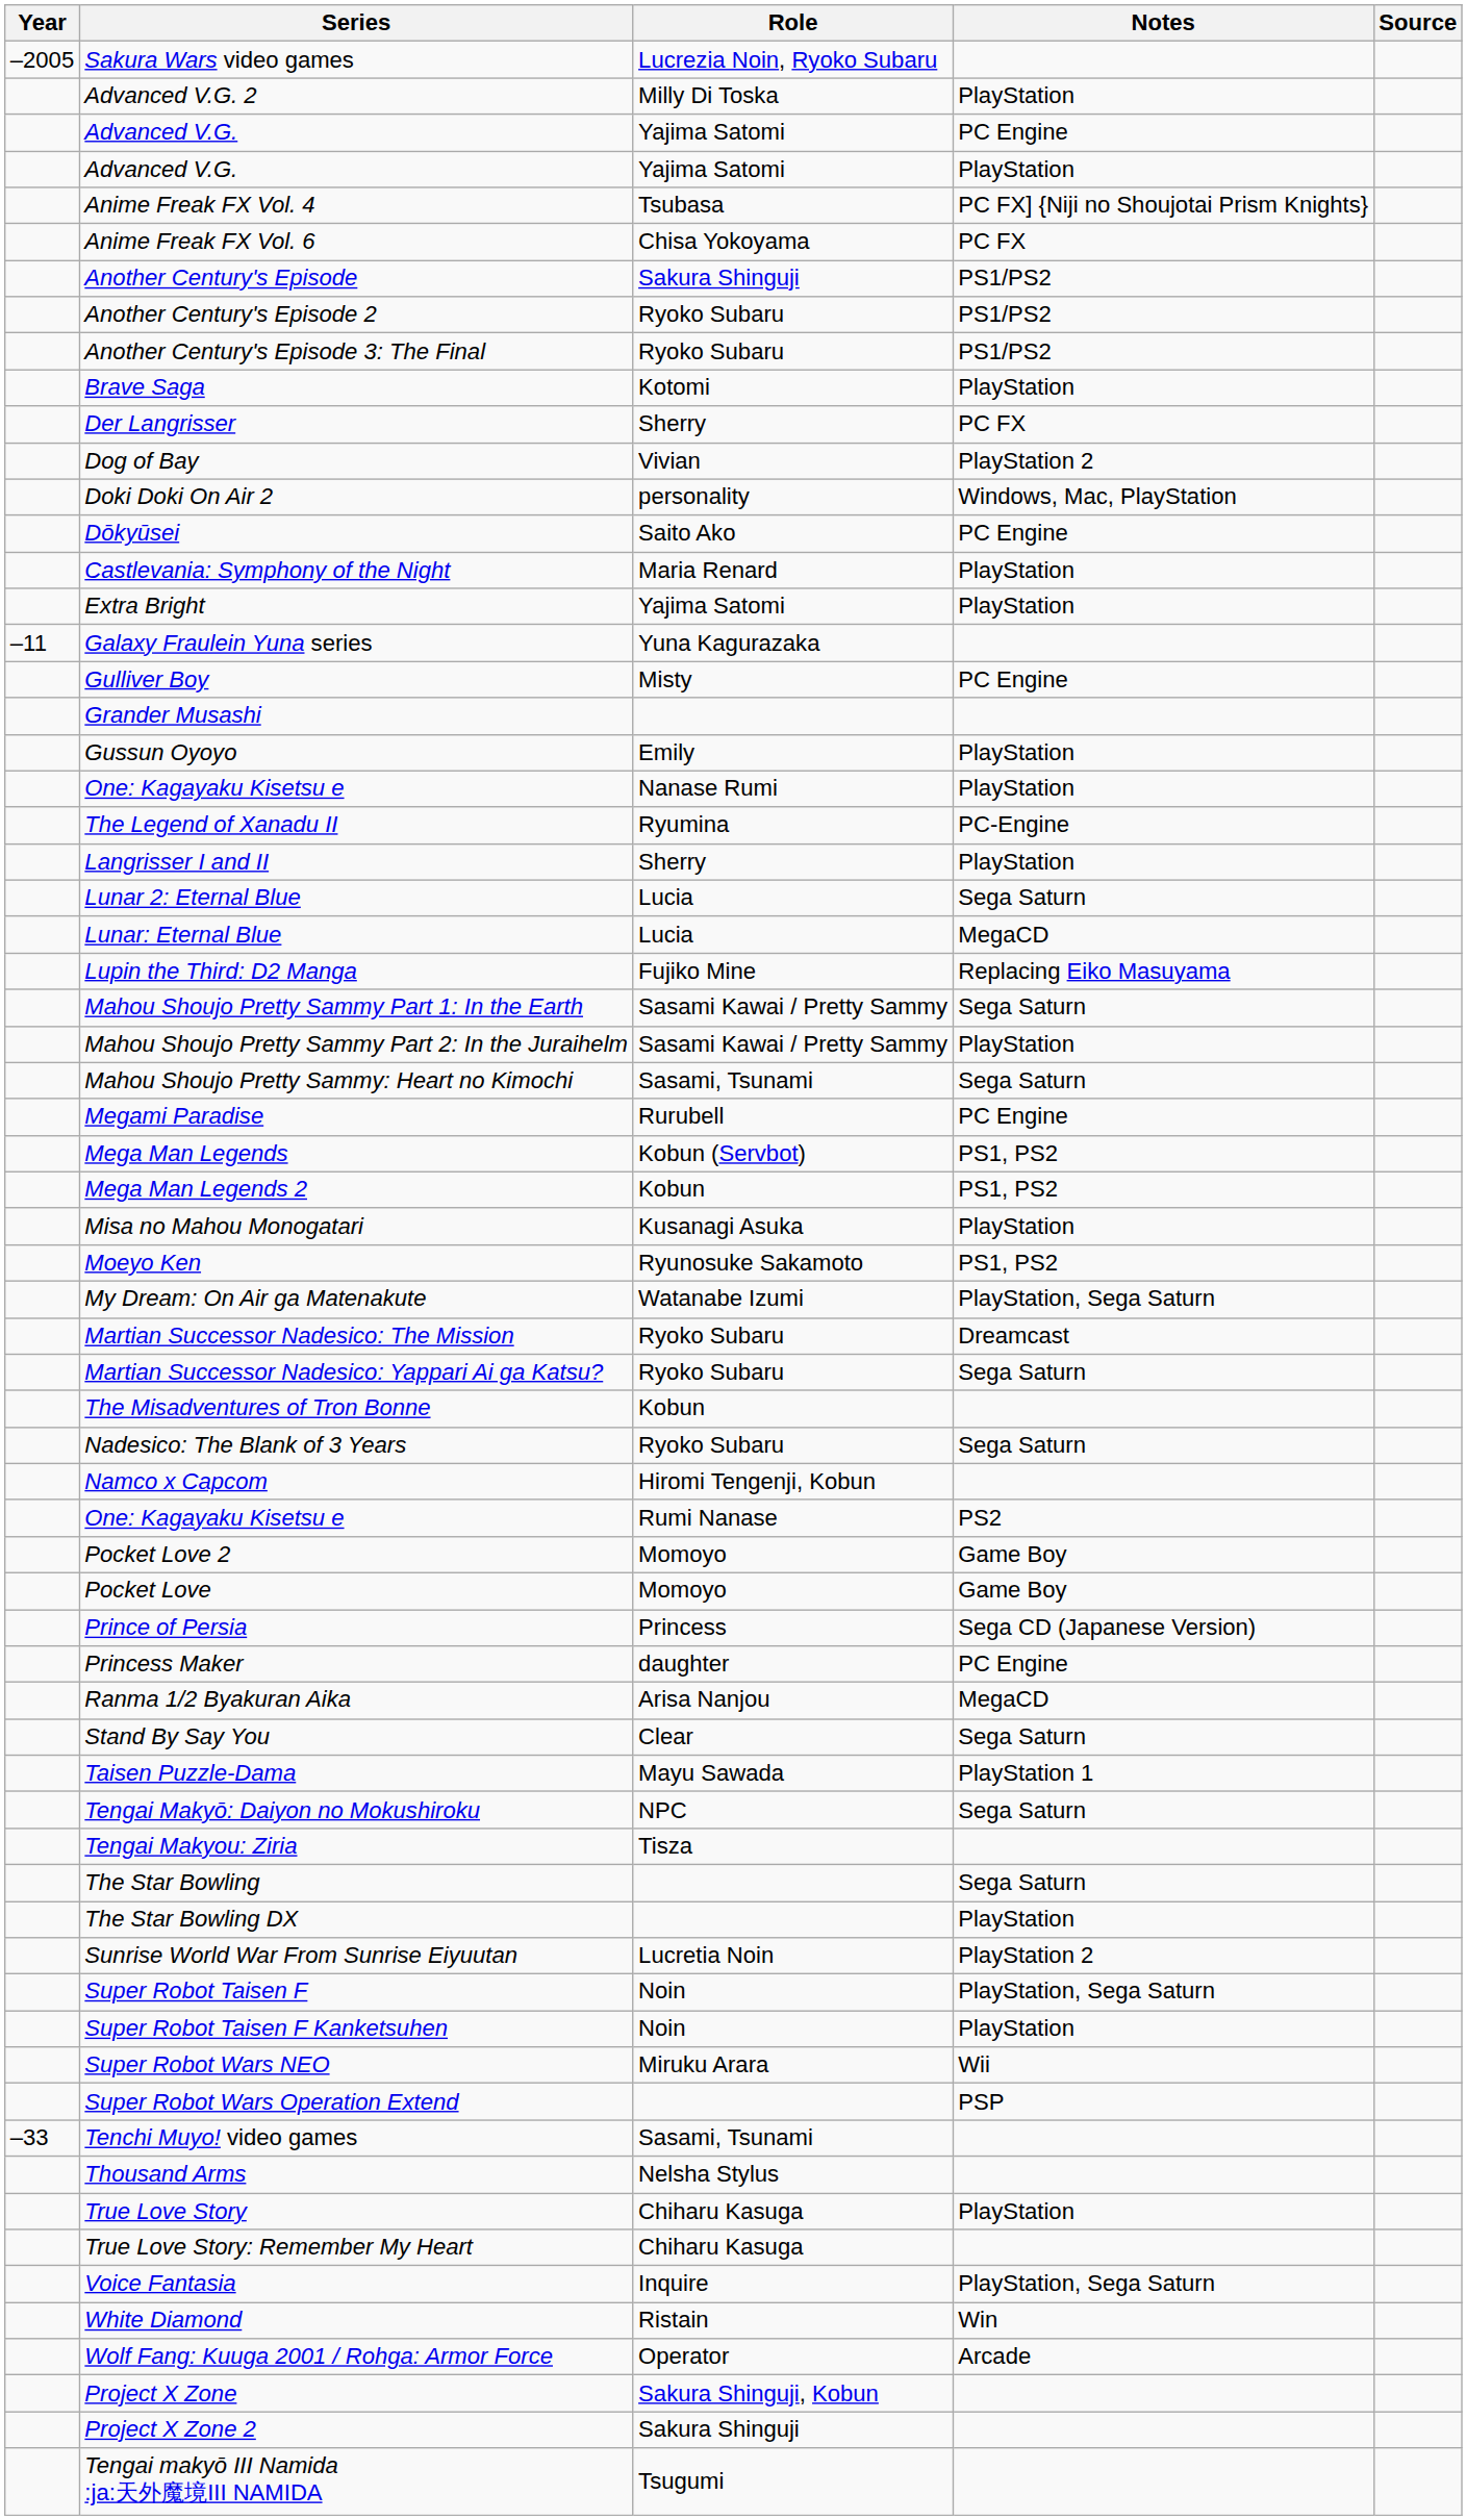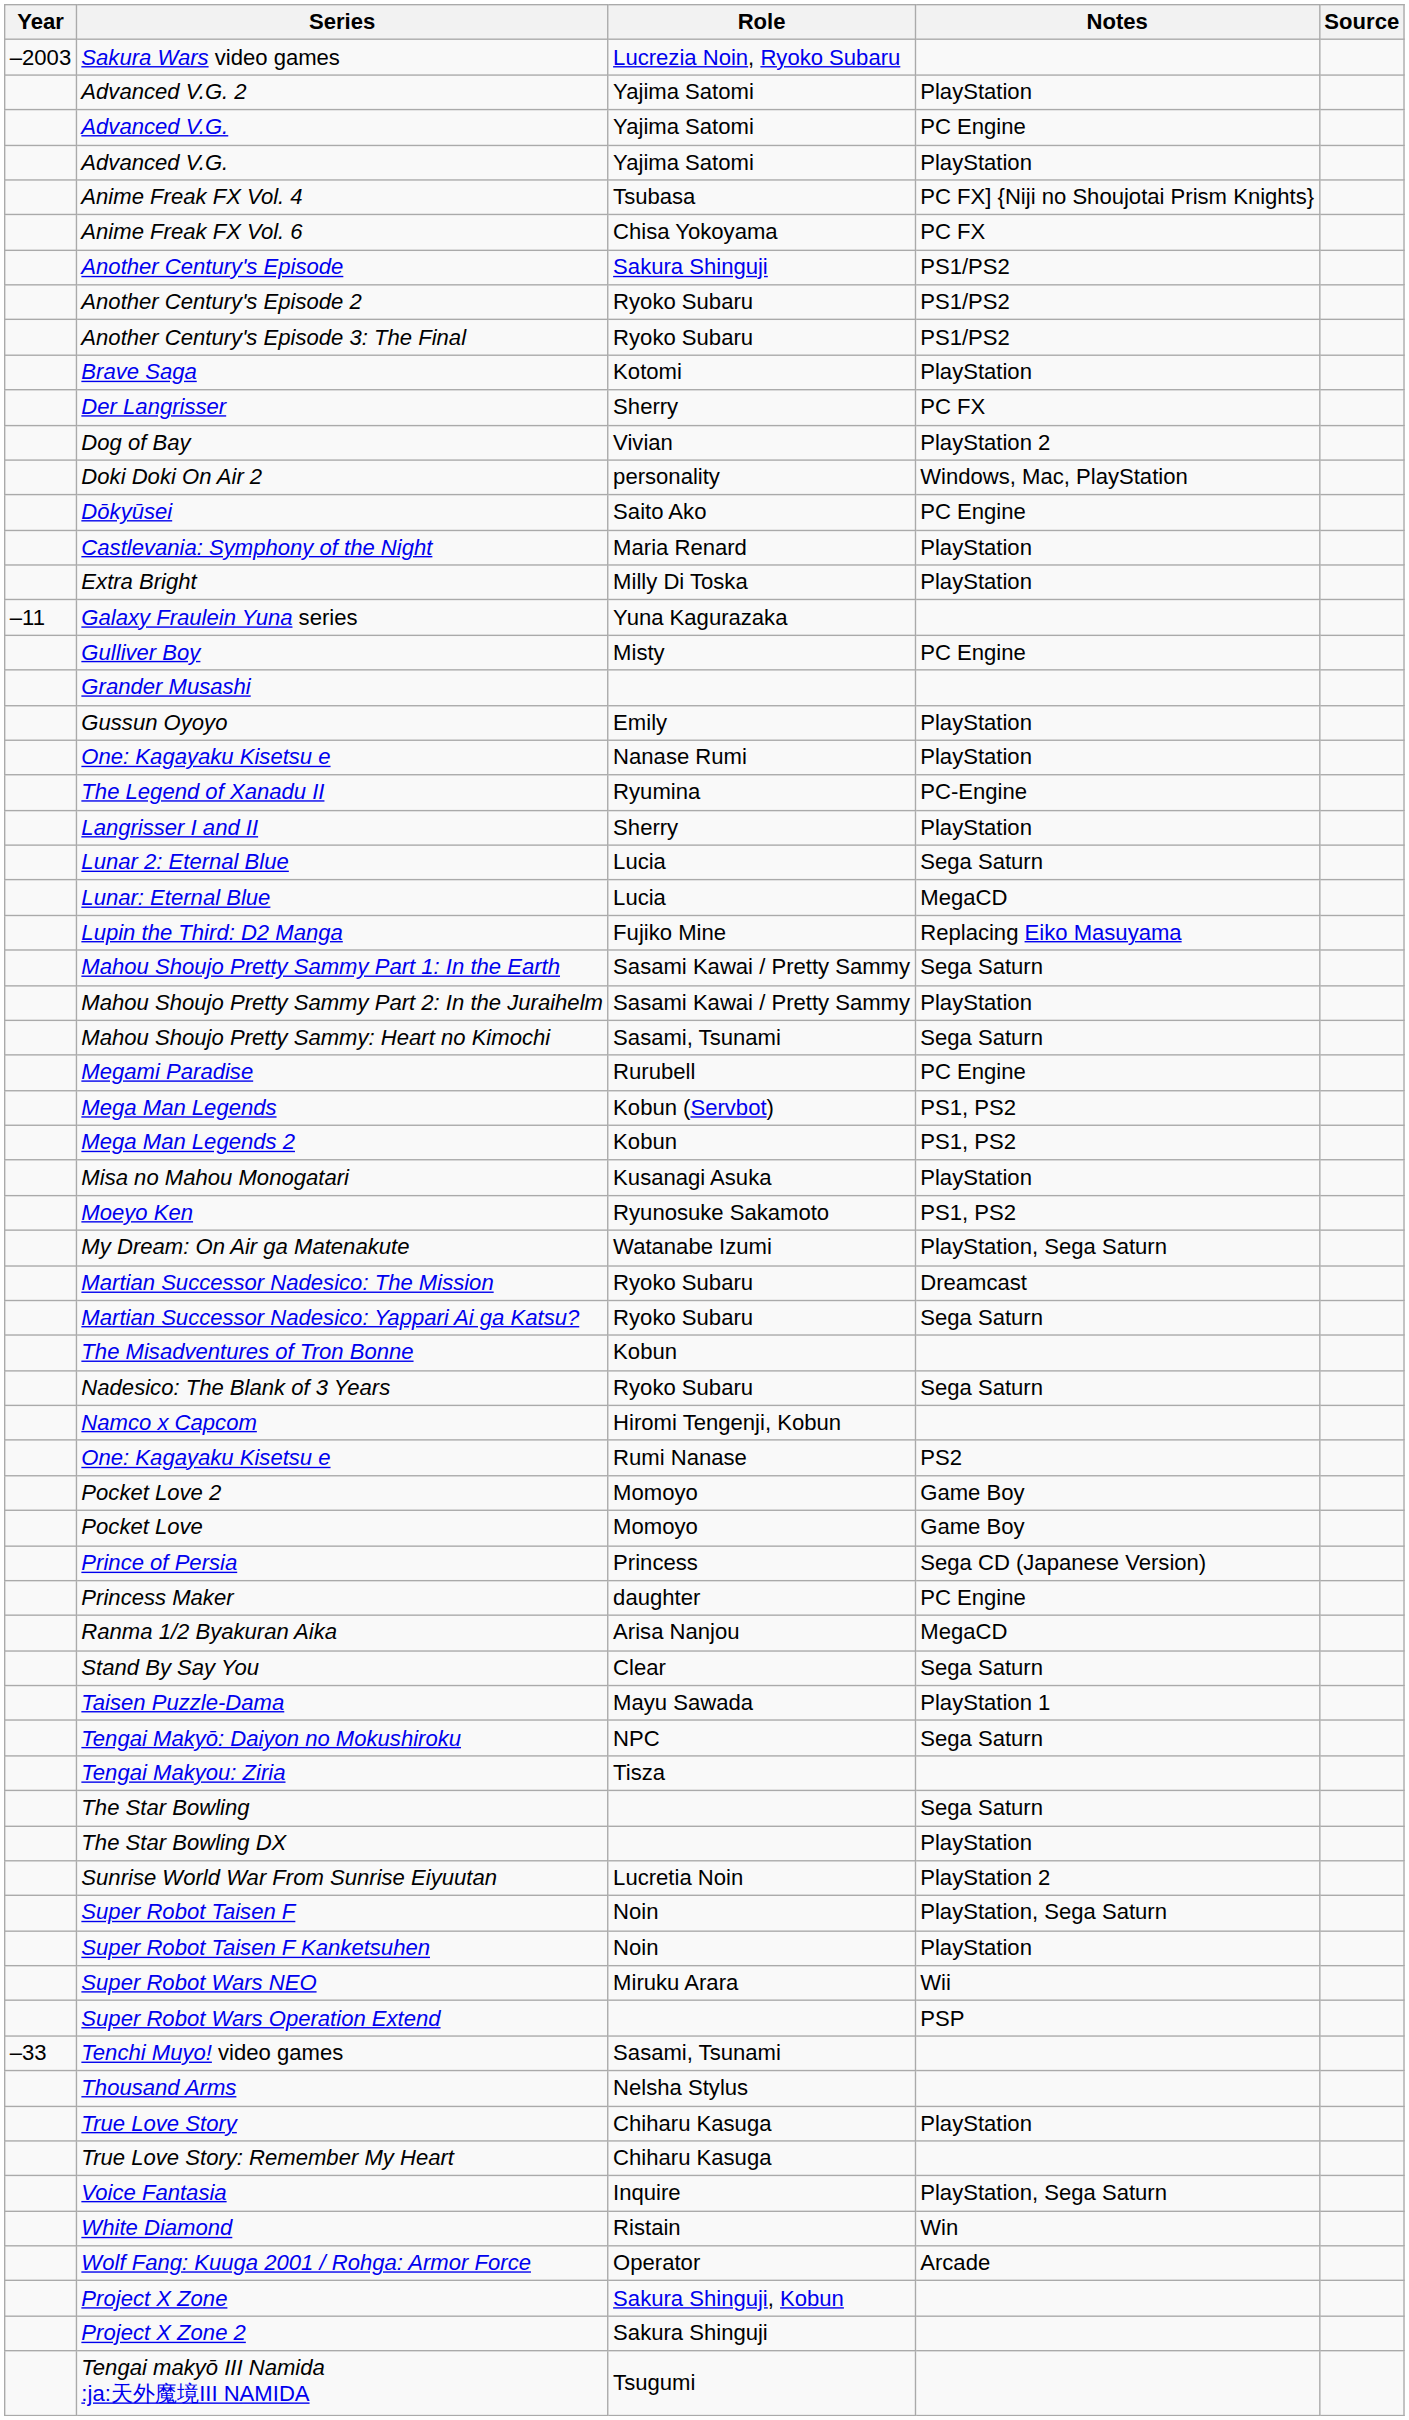 <table class="wikitable sortable plainrowheaders">
 <tr>
 <th>Year</th>
 <th>Series</th>
 <th>Role</th>
 <th class="unsortable">Notes</th>
 <th class="unsortable">Source</th>
 </tr>
 <tr>
-<td>–2005</td>
+<td>–2003</td>
 <td><em><a href='#'>Sakura Wars</a></em> video games</td>
 <td><a href='#'>Lucrezia Noin</a>, <a href='#'>Ryoko Subaru</a></td>
 <td></td>
 <td></td>
 </tr>
 <tr>
 <td></td>
 <td><em>Advanced V.G. 2</em></td>
-<td>Milly Di Toska</td>
+<td>Yajima Satomi</td>
 <td>PlayStation</td>
 <td></td>
 </tr>
 <tr>
 <td></td>
 <td><em><a href='#'>Advanced V.G.</a></em></td>
 <td>Yajima Satomi</td>
 <td>PC Engine</td>
 <td></td>
 </tr>
 <tr>
 <td></td>
 <td><em>Advanced V.G.</em></td>
 <td>Yajima Satomi</td>
 <td>PlayStation</td>
 <td></td>
 </tr>
 <tr>
 <td></td>
 <td><em>Anime Freak FX Vol. 4</em></td>
 <td>Tsubasa</td>
 <td>PC FX] {Niji no Shoujotai Prism Knights}</td>
 <td></td>
 </tr>
 <tr>
 <td></td>
 <td><em>Anime Freak FX Vol. 6</em></td>
 <td>Chisa Yokoyama</td>
 <td>PC FX</td>
 <td></td>
 </tr>
 <tr>
 <td></td>
 <td><em><a href='#'>Another Century's Episode</a></em></td>
 <td><a href='#'>Sakura Shinguji</a></td>
 <td>PS1/PS2</td>
 <td></td>
 </tr>
 <tr>
 <td></td>
 <td><em>Another Century's Episode 2</em></td>
 <td>Ryoko Subaru</td>
 <td>PS1/PS2</td>
 <td></td>
 </tr>
 <tr>
 <td></td>
 <td><em>Another Century's Episode 3: The Final</em></td>
 <td>Ryoko Subaru</td>
 <td>PS1/PS2</td>
 <td></td>
 </tr>
 <tr>
 <td></td>
 <td><em><a href='#'>Brave Saga</a></em></td>
 <td>Kotomi</td>
 <td>PlayStation</td>
 <td></td>
 </tr>
 <tr>
 <td></td>
 <td><em><a href='#'>Der Langrisser</a></em></td>
 <td>Sherry</td>
 <td>PC FX</td>
 <td></td>
 </tr>
 <tr>
 <td></td>
 <td><em>Dog of Bay</em></td>
 <td>Vivian</td>
 <td>PlayStation 2</td>
 <td></td>
 </tr>
 <tr>
 <td></td>
 <td><em>Doki Doki On Air 2</em></td>
 <td>personality</td>
 <td>Windows, Mac, PlayStation</td>
 <td></td>
 </tr>
 <tr>
 <td></td>
 <td><em><a href='#'>Dōkyūsei</a></em></td>
 <td>Saito Ako</td>
 <td>PC Engine</td>
 <td></td>
 </tr>
 <tr>
 <td></td>
 <td><em><a href='#'>Castlevania: Symphony of the Night</a></em></td>
 <td>Maria Renard</td>
 <td>PlayStation</td>
 <td></td>
 </tr>
 <tr>
 <td></td>
 <td><em>Extra Bright</em></td>
-<td>Yajima Satomi</td>
+<td>Milly Di Toska</td>
 <td>PlayStation</td>
 <td></td>
 </tr>
 <tr>
 <td>–11</td>
 <td><em><a href='#'>Galaxy Fraulein Yuna</a></em> series</td>
 <td>Yuna Kagurazaka</td>
 <td></td>
 <td></td>
 </tr>
 <tr>
 <td></td>
 <td><em><a href='#'>Gulliver Boy</a></em></td>
 <td>Misty</td>
 <td>PC Engine</td>
 <td></td>
 </tr>
 <tr>
 <td></td>
 <td><em><a href='#'>Grander Musashi</a></em></td>
 <td></td>
 <td></td>
 <td></td>
 </tr>
 <tr>
 <td></td>
 <td><em>Gussun Oyoyo</em></td>
 <td>Emily</td>
 <td>PlayStation</td>
 <td></td>
 </tr>
 <tr>
 <td></td>
 <td><em><a href='#'>One: Kagayaku Kisetsu e</a></em></td>
 <td>Nanase Rumi</td>
 <td>PlayStation</td>
 <td></td>
 </tr>
 <tr>
 <td></td>
 <td><em><a href='#'>The Legend of Xanadu II</a></em></td>
 <td>Ryumina</td>
 <td>PC-Engine</td>
 <td></td>
 </tr>
 <tr>
 <td></td>
 <td><em><a href='#'>Langrisser I and II</a></em></td>
 <td>Sherry</td>
 <td>PlayStation</td>
 <td></td>
 </tr>
 <tr>
 <td></td>
 <td><em><a href='#'>Lunar 2: Eternal Blue</a></em></td>
 <td>Lucia</td>
 <td>Sega Saturn</td>
 <td></td>
 </tr>
 <tr>
 <td></td>
 <td><em><a href='#'>Lunar: Eternal Blue</a></em></td>
 <td>Lucia</td>
 <td>MegaCD</td>
 <td></td>
 </tr>
 <tr>
 <td></td>
 <td><em><a href='#'>Lupin the Third: D2 Manga</a></em></td>
 <td>Fujiko Mine</td>
 <td>Replacing <a href='#'>Eiko Masuyama</a></td>
 <td></td>
 </tr>
 <tr>
 <td></td>
 <td><em><a href='#'>Mahou Shoujo Pretty Sammy Part 1: In the Earth</a></em></td>
 <td>Sasami Kawai / Pretty Sammy</td>
 <td>Sega Saturn</td>
 <td></td>
 </tr>
 <tr>
 <td></td>
 <td><em>Mahou Shoujo Pretty Sammy Part 2: In the Juraihelm</em></td>
 <td>Sasami Kawai / Pretty Sammy</td>
 <td>PlayStation</td>
 <td></td>
 </tr>
 <tr>
 <td></td>
 <td><em>Mahou Shoujo Pretty Sammy: Heart no Kimochi</em></td>
 <td>Sasami, Tsunami</td>
 <td>Sega Saturn</td>
 <td></td>
 </tr>
 <tr>
 <td></td>
 <td><em><a href='#'>Megami Paradise</a></em></td>
 <td>Rurubell</td>
 <td>PC Engine</td>
 <td></td>
 </tr>
 <tr>
 <td></td>
 <td><em><a href='#'>Mega Man Legends</a></em></td>
 <td>Kobun (<a href='#'>Servbot</a>)</td>
 <td>PS1, PS2</td>
 <td></td>
 </tr>
 <tr>
 <td></td>
 <td><em><a href='#'>Mega Man Legends 2</a></em></td>
 <td>Kobun</td>
 <td>PS1, PS2</td>
 <td></td>
 </tr>
 <tr>
 <td></td>
 <td><em>Misa no Mahou Monogatari</em></td>
 <td>Kusanagi Asuka</td>
 <td>PlayStation</td>
 <td></td>
 </tr>
 <tr>
 <td></td>
 <td><em><a href='#'>Moeyo Ken</a></em></td>
 <td>Ryunosuke Sakamoto</td>
 <td>PS1, PS2</td>
 <td></td>
 </tr>
 <tr>
 <td></td>
 <td><em>My Dream: On Air ga Matenakute</em></td>
 <td>Watanabe Izumi</td>
 <td>PlayStation, Sega Saturn</td>
 <td></td>
 </tr>
 <tr>
 <td></td>
 <td><em><a href='#'>Martian Successor Nadesico: The Mission</a></em></td>
 <td>Ryoko Subaru</td>
 <td>Dreamcast</td>
 <td></td>
 </tr>
 <tr>
 <td></td>
 <td><em><a href='#'>Martian Successor Nadesico: Yappari Ai ga Katsu?</a></em></td>
 <td>Ryoko Subaru</td>
 <td>Sega Saturn</td>
 <td></td>
 </tr>
 <tr>
 <td></td>
 <td><em><a href='#'>The Misadventures of Tron Bonne</a></em></td>
 <td>Kobun</td>
 <td></td>
 <td></td>
 </tr>
 <tr>
 <td></td>
 <td><em>Nadesico: The Blank of 3 Years</em></td>
 <td>Ryoko Subaru</td>
 <td>Sega Saturn</td>
 <td></td>
 </tr>
 <tr>
 <td></td>
 <td><em><a href='#'>Namco x Capcom</a></em></td>
 <td>Hiromi Tengenji, Kobun</td>
 <td></td>
 <td></td>
 </tr>
 <tr>
 <td></td>
 <td><em><a href='#'>One: Kagayaku Kisetsu e</a></em></td>
 <td>Rumi Nanase</td>
 <td>PS2</td>
 <td></td>
 </tr>
 <tr>
 <td></td>
 <td><em>Pocket Love 2</em></td>
 <td>Momoyo</td>
 <td>Game Boy</td>
 <td></td>
 </tr>
 <tr>
 <td></td>
 <td><em>Pocket Love</em></td>
 <td>Momoyo</td>
 <td>Game Boy</td>
 <td></td>
 </tr>
 <tr>
 <td></td>
 <td><em><a href='#'>Prince of Persia</a></em></td>
 <td>Princess</td>
 <td>Sega CD (Japanese Version)</td>
 <td></td>
 </tr>
 <tr>
 <td></td>
 <td><em>Princess Maker</em></td>
 <td>daughter</td>
 <td>PC Engine</td>
 <td></td>
 </tr>
 <tr>
 <td></td>
 <td><em>Ranma 1/2 Byakuran Aika</em></td>
 <td>Arisa Nanjou</td>
 <td>MegaCD</td>
 <td></td>
 </tr>
 <tr>
 <td></td>
 <td><em>Stand By Say You</em></td>
 <td>Clear</td>
 <td>Sega Saturn</td>
 <td></td>
 </tr>
 <tr>
 <td></td>
 <td><em><a href='#'>Taisen Puzzle-Dama</a></em></td>
 <td>Mayu Sawada</td>
 <td>PlayStation 1</td>
 <td></td>
 </tr>
 <tr>
 <td></td>
 <td><em><a href='#'>Tengai Makyō: Daiyon no Mokushiroku</a></em></td>
 <td>NPC</td>
 <td>Sega Saturn</td>
 <td></td>
 </tr>
 <tr>
 <td></td>
 <td><em><a href='#'>Tengai Makyou: Ziria</a></em></td>
 <td>Tisza</td>
 <td></td>
 <td></td>
 </tr>
 <tr>
 <td></td>
 <td><em>The Star Bowling</em></td>
 <td></td>
 <td>Sega Saturn</td>
 <td></td>
 </tr>
 <tr>
 <td></td>
 <td><em>The Star Bowling DX</em></td>
 <td></td>
 <td>PlayStation</td>
 <td></td>
 </tr>
 <tr>
 <td></td>
 <td><em>Sunrise World War From Sunrise Eiyuutan</em></td>
 <td>Lucretia Noin</td>
 <td>PlayStation 2</td>
 <td></td>
 </tr>
 <tr>
 <td></td>
 <td><em><a href='#'>Super Robot Taisen F</a></em></td>
 <td>Noin</td>
 <td>PlayStation, Sega Saturn</td>
 <td></td>
 </tr>
 <tr>
 <td></td>
 <td><em><a href='#'>Super Robot Taisen F Kanketsuhen</a></em></td>
 <td>Noin</td>
 <td>PlayStation</td>
 <td></td>
 </tr>
 <tr>
 <td></td>
 <td><em><a href='#'>Super Robot Wars NEO</a></em></td>
 <td>Miruku Arara</td>
 <td>Wii</td>
 <td></td>
 </tr>
 <tr>
 <td></td>
 <td><em><a href='#'>Super Robot Wars Operation Extend</a></em></td>
 <td></td>
 <td>PSP</td>
 <td></td>
 </tr>
 <tr>
 <td>–33</td>
 <td><em><a href='#'>Tenchi Muyo!</a></em> video games</td>
 <td>Sasami, Tsunami</td>
 <td></td>
 <td></td>
 </tr>
 <tr>
 <td></td>
 <td><em><a href='#'>Thousand Arms</a></em></td>
 <td>Nelsha Stylus</td>
 <td></td>
 <td></td>
 </tr>
 <tr>
 <td></td>
 <td><em><a href='#'>True Love Story</a></em></td>
 <td>Chiharu Kasuga</td>
 <td>PlayStation</td>
 <td></td>
 </tr>
 <tr>
 <td></td>
 <td><em>True Love Story: Remember My Heart</em></td>
 <td>Chiharu Kasuga</td>
 <td></td>
 <td></td>
 </tr>
 <tr>
 <td></td>
 <td><em><a href='#'>Voice Fantasia</a></em></td>
 <td>Inquire</td>
 <td>PlayStation, Sega Saturn</td>
 <td></td>
 </tr>
 <tr>
 <td></td>
 <td><em><a href='#'>White Diamond</a></em></td>
 <td>Ristain</td>
 <td>Win</td>
 <td></td>
 </tr>
 <tr>
 <td></td>
 <td><em><a href='#'>Wolf Fang: Kuuga 2001 / Rohga: Armor Force</a></em></td>
 <td>Operator</td>
 <td>Arcade</td>
 <td></td>
 </tr>
 <tr>
 <td></td>
 <td><em><a href='#'>Project X Zone</a></em></td>
 <td><a href='#'>Sakura Shinguji</a>, <a href='#'>Kobun</a></td>
 <td></td>
 <td></td>
 </tr>
 <tr>
 <td></td>
 <td><em><a href='#'>Project X Zone 2</a></em></td>
 <td>Sakura Shinguji</td>
 <td></td>
 <td></td>
 </tr>
 <tr>
 <td></td>
 <td><em>Tengai makyō III Namida</em><br><a href='#'>:ja:天外魔境III NAMIDA</a></td>
 <td>Tsugumi</td>
 <td></td>
 <td></td>
 </tr>
 </table>
